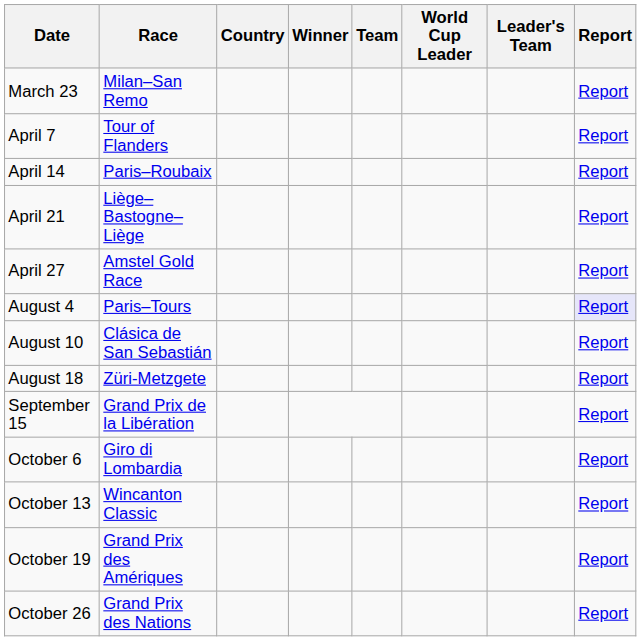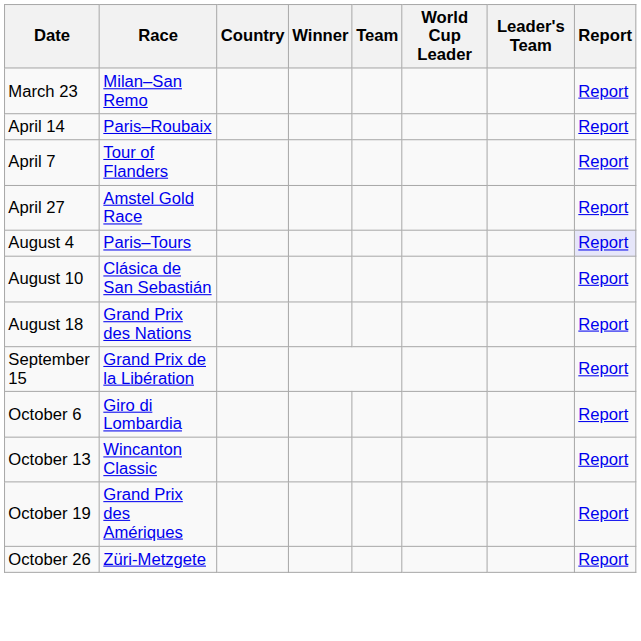 <table class="wikitable">
 <tr>
 <th>Date</th>
 <th>Race</th>
 <th>Country</th>
 <th>Winner</th>
 <th>Team</th>
 <th>World Cup Leader </th>
 <th>Leader's Team</th>
 <th>Report</th>
 </tr>
 <tr>
 <td>March 23</td>
 <td><a href='#'>Milan–San Remo</a></td>
 <td></td>
 <td></td>
 <td></td>
 <td></td>
 <td></td>
 <td><a href='#'>Report</a></td>
 </tr>
 <tr>
-<td>April 7</td>
-<td><a href='#'>Tour of Flanders</a></td>
-<td></td>
-<td></td>
-<td></td>
-<td></td>
-<td></td>
-<td><a href='#'>Report</a></td>
-</tr>
-<tr>
 <td>April 14</td>
 <td><a href='#'>Paris–Roubaix</a></td>
 <td></td>
 <td></td>
 <td></td>
 <td></td>
 <td></td>
 <td><a href='#'>Report</a></td>
 </tr>
 <tr>
-<td>April 21</td>
-<td><a href='#'>Liège–Bastogne–Liège</a></td>
+<td>April 7</td>
+<td><a href='#'>Tour of Flanders</a></td>
 <td></td>
 <td></td>
 <td></td>
 <td></td>
 <td></td>
 <td><a href='#'>Report</a></td>
 </tr>
 <tr>
 <td>April 27</td>
 <td><a href='#'>Amstel Gold Race</a></td>
 <td></td>
 <td></td>
 <td></td>
 <td></td>
 <td></td>
 <td><a href='#'>Report</a></td>
 </tr>
 <tr>
 <td>August 4</td>
 <td><a href='#'>Paris–Tours</a></td>
 <td></td>
 <td></td>
 <td></td>
 <td></td>
 <td></td>
 <td style="background: lavender;"><a href='#'>Report</a></td>
 </tr>
 <tr>
 <td>August 10</td>
 <td><a href='#'>Clásica de San Sebastián</a></td>
 <td></td>
 <td></td>
 <td></td>
 <td></td>
 <td></td>
 <td><a href='#'>Report</a></td>
 </tr>
 <tr>
 <td>August 18</td>
-<td><a href='#'>Züri-Metzgete</a></td>
+<td><a href='#'>Grand Prix des Nations</a></td>
 <td></td>
 <td></td>
 <td></td>
 <td></td>
 <td></td>
 <td><a href='#'>Report</a></td>
 </tr>
 <tr>
 <td>September 15</td>
 <td><a href='#'>Grand Prix de la Libération</a></td>
 <td></td>
 <td colspan="2"></td>
 <td></td>
 <td></td>
 <td><a href='#'>Report</a></td>
 </tr>
 <tr>
 <td>October 6</td>
 <td><a href='#'>Giro di Lombardia</a></td>
 <td></td>
 <td></td>
 <td></td>
 <td></td>
 <td></td>
 <td><a href='#'>Report</a></td>
 </tr>
 <tr>
 <td>October 13</td>
 <td><a href='#'>Wincanton Classic</a></td>
 <td></td>
 <td></td>
 <td></td>
 <td></td>
 <td></td>
 <td><a href='#'>Report</a></td>
 </tr>
 <tr>
 <td>October 19</td>
 <td><a href='#'>Grand Prix des Amériques</a></td>
 <td></td>
 <td></td>
 <td></td>
 <td></td>
 <td></td>
 <td><a href='#'>Report</a></td>
 </tr>
 <tr>
 <td>October 26</td>
-<td><a href='#'>Grand Prix des Nations</a></td>
+<td><a href='#'>Züri-Metzgete</a></td>
 <td></td>
 <td></td>
 <td></td>
 <td></td>
 <td></td>
 <td><a href='#'>Report</a></td>
 </tr>
 </table>
